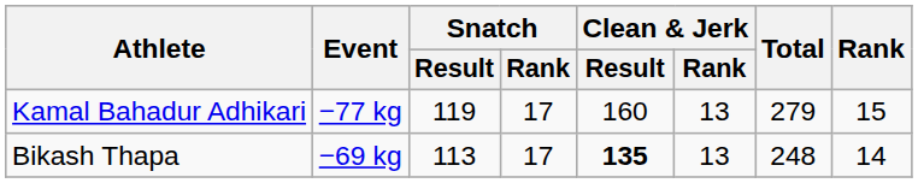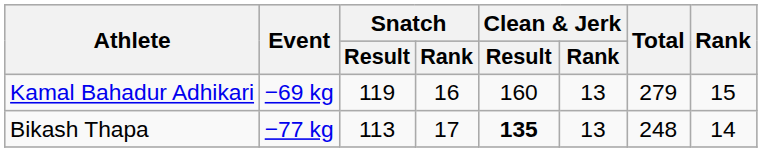 <table class=wikitable style=font-size:90%;text-align:center>
 <tr>
 <th rowspan="2">Athlete</th>
 <th rowspan="2">Event</th>
 <th colspan="2">Snatch</th>
 <th colspan="2">Clean & Jerk</th>
 <th rowspan="2">Total</th>
 <th rowspan="2">Rank</th>
 </tr>
 <tr style="font-size:95%">
 <th>Result</th>
 <th>Rank</th>
 <th>Result</th>
 <th>Rank</th>
 </tr>
 <tr>
 <td align=left><a href='#'>Kamal Bahadur Adhikari</a></td>
-<td align=left><a href='#'>−77 kg</a></td>
+<td align=left><a href='#'>−69 kg</a></td>
 <td>119</td>
-<td>17</td>
+<td>16</td>
 <td>160</td>
 <td>13</td>
 <td>279</td>
 <td>15</td>
 </tr>
 <tr>
 <td align=left>Bikash Thapa</td>
-<td align=left><a href='#'>−69 kg</a></td>
+<td align=left><a href='#'>−77 kg</a></td>
 <td>113</td>
 <td>17</td>
 <td><strong>135</strong></td>
 <td>13</td>
 <td>248</td>
 <td>14</td>
 </tr>
 </table>
